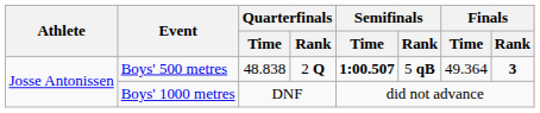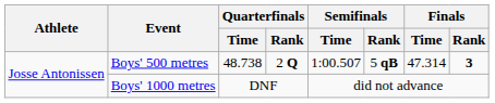 <table class="wikitable" style="font-size:90%;">
 <tr>
 <th rowspan=2>Athlete</th>
 <th rowspan=2>Event</th>
 <th colspan=2>Quarterfinals</th>
 <th colspan=2>Semifinals</th>
 <th colspan=2>Finals</th>
 </tr>
 <tr>
 <th>Time</th>
 <th>Rank</th>
 <th>Time</th>
 <th>Rank</th>
 <th>Time</th>
 <th>Rank</th>
 </tr>
 <tr>
 <td rowspan=2><a href='#'>Josse Antonissen</a></td>
 <td><a href='#'>Boys' 500 metres</a></td>
-<td align=center>48.838</td>
+<td align=center>48.738</td>
 <td align=center>2 <strong>Q</strong></td>
-<td align=center><strong>1:00.507</strong></td>
+<td align=center>1:00.507</td>
 <td align=center>5 <strong>qB</strong></td>
-<td align=center>49.364</td>
+<td align=center>47.314</td>
 <td align=center><strong>3</strong></td>
 </tr>
 <tr>
 <td><a href='#'>Boys' 1000 metres</a></td>
 <td align=center colspan=2>DNF</td>
 <td align=center colspan=4>did not advance</td>
 </tr>
 </table>
